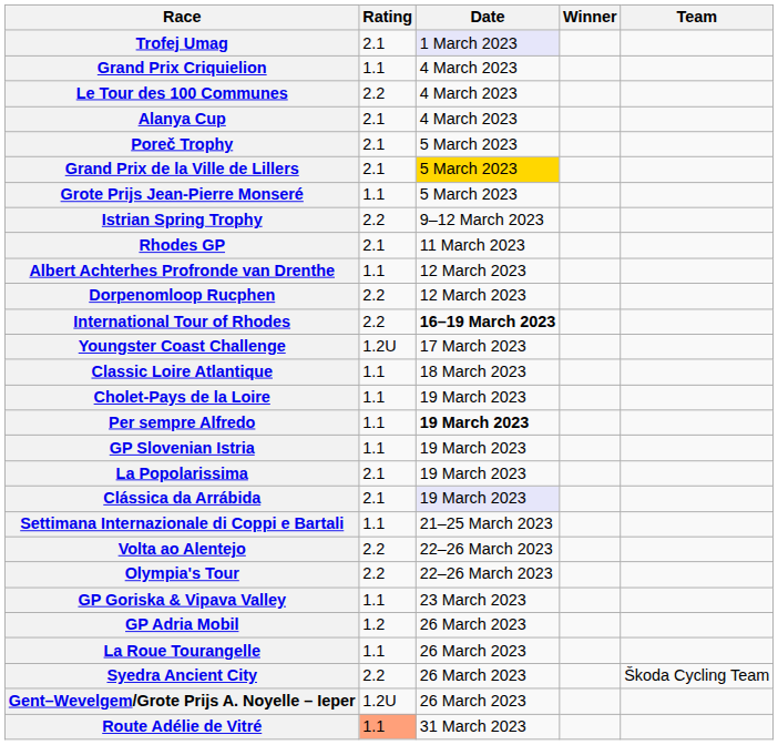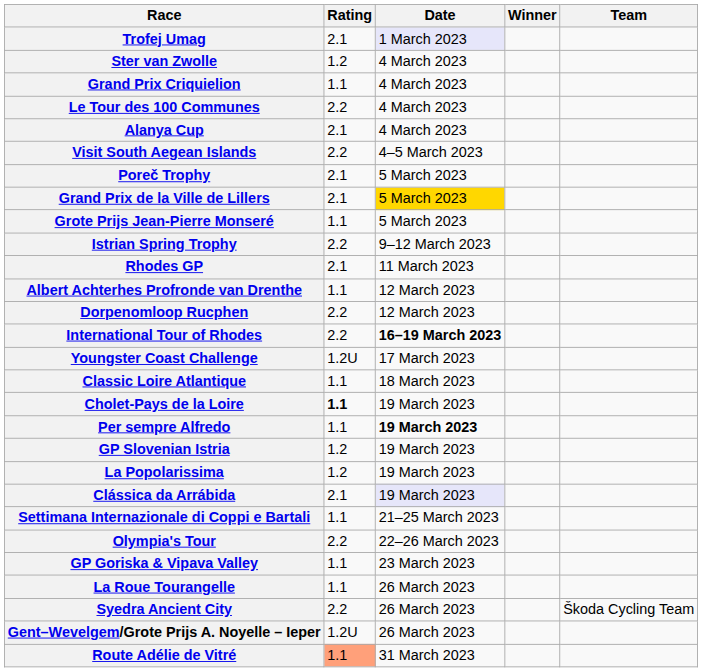 <table class="wikitable plainrowheaders">
 <tr>
 <th scope="col">Race</th>
 <th scope="col">Rating</th>
 <th scope="col">Date</th>
 <th scope="col">Winner</th>
 <th scope="col">Team</th>
 </tr>
 <tr>
 <th scope="row"> <a href='#'>Trofej Umag</a></th>
 <td>2.1</td>
 <td style="background: lavender;">1 March 2023</td>
+<td></td>
+<td></td>
+</tr>
+<tr>
+<th scope="row"> <a href='#'>Ster van Zwolle</a></th>
+<td>1.2</td>
+<td>4 March 2023</td>
 <td></td>
 <td></td>
 </tr>
 <tr>
 <th scope="row"> <a href='#'>Grand Prix Criquielion</a></th>
 <td>1.1</td>
 <td>4 March 2023</td>
 <td></td>
 <td></td>
 </tr>
 <tr>
 <th scope="row"> <a href='#'>Le Tour des 100 Communes</a></th>
 <td>2.2</td>
 <td>4 March 2023</td>
 <td></td>
 <td></td>
 </tr>
 <tr>
 <th scope="row"> <a href='#'>Alanya Cup</a></th>
 <td>2.1</td>
 <td>4 March 2023</td>
+<td></td>
+<td></td>
+</tr>
+<tr>
+<th scope="row"> <a href='#'>Visit South Aegean Islands</a></th>
+<td>2.2</td>
+<td>4–5 March 2023</td>
 <td></td>
 <td></td>
 </tr>
 <tr>
 <th scope="row"> <a href='#'>Poreč Trophy</a></th>
 <td>2.1</td>
 <td>5 March 2023</td>
 <td></td>
 <td></td>
 </tr>
 <tr>
 <th scope="row"> <a href='#'>Grand Prix de la Ville de Lillers</a></th>
 <td>2.1</td>
 <td style="background: gold;">5 March 2023</td>
 <td></td>
 <td></td>
 </tr>
 <tr>
 <th scope="row"> <a href='#'>Grote Prijs Jean-Pierre Monseré</a></th>
 <td>1.1</td>
 <td>5 March 2023</td>
 <td></td>
 <td></td>
 </tr>
 <tr>
 <th scope="row"> <a href='#'>Istrian Spring Trophy</a></th>
 <td>2.2</td>
 <td>9–12 March 2023</td>
 <td></td>
 <td></td>
 </tr>
 <tr>
 <th scope="row"> <a href='#'>Rhodes GP</a></th>
 <td>2.1</td>
 <td>11 March 2023</td>
 <td></td>
 <td></td>
 </tr>
 <tr>
 <th scope="row"> <a href='#'>Albert Achterhes Profronde van Drenthe</a></th>
 <td>1.1</td>
 <td>12 March 2023</td>
 <td></td>
 <td></td>
 </tr>
 <tr>
 <th scope="row"> <a href='#'>Dorpenomloop Rucphen</a></th>
 <td>2.2</td>
 <td>12 March 2023</td>
 <td></td>
 <td></td>
 </tr>
 <tr>
 <th scope="row"> <a href='#'>International Tour of Rhodes</a></th>
 <td>2.2</td>
 <td><strong>16–19 March 2023</strong></td>
 <td></td>
 <td></td>
 </tr>
 <tr>
 <th scope="row"> <a href='#'>Youngster Coast Challenge</a></th>
 <td>1.2U</td>
 <td>17 March 2023</td>
 <td></td>
 <td></td>
 </tr>
 <tr>
 <th scope="row"> <a href='#'>Classic Loire Atlantique</a></th>
 <td>1.1</td>
 <td>18 March 2023</td>
 <td></td>
 <td></td>
 </tr>
 <tr>
 <th scope="row"> <a href='#'>Cholet-Pays de la Loire</a></th>
-<td>1.1</td>
+<td><strong>1.1</strong></td>
 <td>19 March 2023</td>
 <td></td>
 <td></td>
 </tr>
 <tr>
 <th scope="row"> <a href='#'>Per sempre Alfredo</a></th>
 <td>1.1</td>
 <td><strong>19 March 2023</strong></td>
 <td></td>
 <td></td>
 </tr>
 <tr>
 <th scope="row"> <a href='#'>GP Slovenian Istria</a></th>
-<td>1.1</td>
+<td>1.2</td>
 <td>19 March 2023</td>
 <td></td>
 <td></td>
 </tr>
 <tr>
 <th scope="row"> <a href='#'>La Popolarissima</a></th>
-<td>2.1</td>
+<td>1.2</td>
 <td>19 March 2023</td>
 <td></td>
 <td></td>
 </tr>
 <tr>
 <th scope="row"> <a href='#'>Clássica da Arrábida</a></th>
 <td>2.1</td>
 <td style="background: lavender;">19 March 2023</td>
 <td></td>
 <td></td>
 </tr>
 <tr>
 <th scope="row"> <a href='#'>Settimana Internazionale di Coppi e Bartali</a></th>
 <td>1.1</td>
 <td>21–25 March 2023</td>
 <td></td>
 <td></td>
 </tr>
 <tr>
-<th scope="row"> <a href='#'>Volta ao Alentejo</a></th>
-<td>2.2</td>
-<td>22–26 March 2023</td>
-<td></td>
-<td></td>
-</tr>
-<tr>
 <th scope="row"> <a href='#'>Olympia's Tour</a></th>
 <td>2.2</td>
 <td>22–26 March 2023</td>
 <td></td>
 <td></td>
 </tr>
 <tr>
 <th scope="row"> <a href='#'>GP Goriska & Vipava Valley</a></th>
 <td>1.1</td>
 <td>23 March 2023</td>
-<td></td>
-<td></td>
-</tr>
-<tr>
-<th scope="row"> <a href='#'>GP Adria Mobil</a></th>
-<td>1.2</td>
-<td>26 March 2023</td>
 <td></td>
 <td></td>
 </tr>
 <tr>
 <th scope="row"> <a href='#'>La Roue Tourangelle</a></th>
 <td>1.1</td>
 <td>26 March 2023</td>
 <td></td>
 <td></td>
 </tr>
 <tr>
 <th scope="row"> <a href='#'>Syedra Ancient City</a></th>
 <td>2.2</td>
 <td>26 March 2023</td>
 <td></td>
 <td>Škoda Cycling Team</td>
 </tr>
 <tr>
 <th scope="row"> <a href='#'>Gent–Wevelgem</a>/Grote Prijs A. Noyelle – Ieper</th>
 <td>1.2U</td>
 <td>26 March 2023</td>
 <td></td>
 <td></td>
 </tr>
 <tr>
 <th scope="row"> <a href='#'>Route Adélie de Vitré</a></th>
 <td style="background: lightsalmon;">1.1</td>
 <td>31 March 2023</td>
 <td></td>
 <td></td>
 </tr>
 </table>
